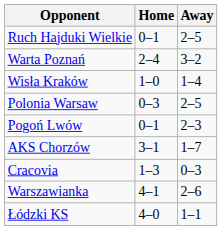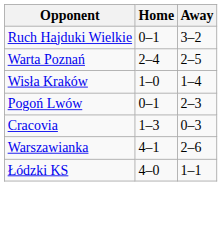 <table class="wikitable">
 <tr>
 <th>Opponent</th>
 <th>Home</th>
 <th>Away</th>
 </tr>
 <tr>
 <td><a href='#'>Ruch Hajduki Wielkie</a></td>
 <td>0–1</td>
-<td>2–5</td>
+<td>3–2</td>
 </tr>
 <tr>
 <td><a href='#'>Warta Poznań</a></td>
 <td>2–4</td>
-<td>3–2</td>
+<td>2–5</td>
 </tr>
 <tr>
 <td><a href='#'>Wisła Kraków</a></td>
 <td>1–0</td>
 <td>1–4</td>
 </tr>
 <tr>
-<td><a href='#'>Polonia Warsaw</a></td>
-<td>0–3</td>
-<td>2–5</td>
-</tr>
-<tr>
 <td><a href='#'>Pogoń Lwów</a></td>
 <td>0–1</td>
 <td>2–3</td>
-</tr>
-<tr>
-<td><a href='#'>AKS Chorzów</a></td>
-<td>3–1</td>
-<td>1–7</td>
 </tr>
 <tr>
 <td><a href='#'>Cracovia</a></td>
 <td>1–3</td>
 <td>0–3</td>
 </tr>
 <tr>
 <td><a href='#'>Warszawianka</a></td>
 <td>4–1</td>
 <td>2–6</td>
 </tr>
 <tr>
 <td><a href='#'>Łódzki KS</a></td>
 <td>4–0</td>
 <td>1–1</td>
 </tr>
 </table>
